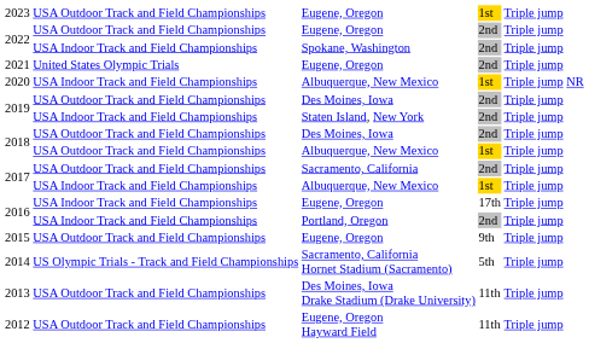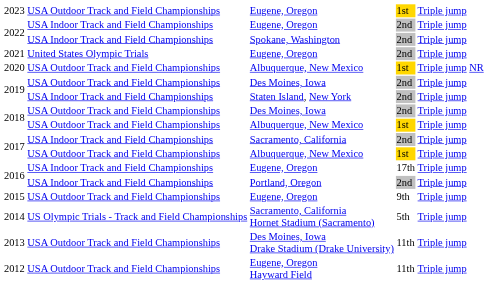 <table>
 <tr>
 <td>2023</td>
 <td><a href='#'>USA Outdoor Track and Field Championships</a></td>
 <td><a href='#'>Eugene, Oregon</a></td>
 <td bgcolor=gold>1st</td>
 <td><a href='#'>Triple jump</a></td>
 <td></td>
 </tr>
 <tr>
 <td rowspan=2>2022</td>
-<td><a href='#'>USA Outdoor Track and Field Championships</a></td>
+<td><a href='#'>USA Indoor Track and Field Championships</a></td>
 <td><a href='#'>Eugene, Oregon</a></td>
 <td bgcolor=silver>2nd</td>
 <td><a href='#'>Triple jump</a></td>
 <td></td>
 </tr>
 <tr>
 <td><a href='#'>USA Indoor Track and Field Championships</a></td>
 <td><a href='#'>Spokane, Washington</a></td>
 <td bgcolor=silver>2nd</td>
 <td><a href='#'>Triple jump</a></td>
 <td></td>
 </tr>
 <tr>
 <td>2021</td>
 <td><a href='#'>United States Olympic Trials</a></td>
 <td><a href='#'>Eugene, Oregon</a></td>
 <td bgcolor=silver>2nd</td>
 <td><a href='#'>Triple jump</a></td>
 <td></td>
 </tr>
 <tr>
 <td>2020</td>
-<td><a href='#'>USA Indoor Track and Field Championships</a></td>
+<td><a href='#'>USA Outdoor Track and Field Championships</a></td>
 <td><a href='#'>Albuquerque, New Mexico</a></td>
 <td bgcolor=gold>1st</td>
 <td><a href='#'>Triple jump</a></td>
 <td> <a href='#'>NR</a></td>
 </tr>
 <tr>
 <td rowspan=2>2019</td>
 <td><a href='#'>USA Outdoor Track and Field Championships</a></td>
 <td><a href='#'>Des Moines, Iowa</a></td>
 <td bgcolor=silver>2nd</td>
 <td><a href='#'>Triple jump</a></td>
 <td></td>
 </tr>
 <tr>
 <td><a href='#'>USA Indoor Track and Field Championships</a></td>
 <td><a href='#'>Staten Island</a>, <a href='#'>New York</a></td>
 <td bgcolor=silver>2nd</td>
 <td><a href='#'>Triple jump</a></td>
 <td></td>
 </tr>
 <tr>
 <td rowspan=2>2018</td>
 <td><a href='#'>USA Outdoor Track and Field Championships</a></td>
 <td><a href='#'>Des Moines, Iowa</a></td>
 <td bgcolor=silver>2nd</td>
 <td><a href='#'>Triple jump</a></td>
 <td></td>
 </tr>
 <tr>
 <td><a href='#'>USA Outdoor Track and Field Championships</a></td>
 <td><a href='#'>Albuquerque, New Mexico</a></td>
 <td bgcolor=gold>1st</td>
 <td><a href='#'>Triple jump</a></td>
 <td></td>
 </tr>
 <tr>
 <td rowspan=2>2017</td>
-<td><a href='#'>USA Outdoor Track and Field Championships</a></td>
+<td><a href='#'>USA Indoor Track and Field Championships</a></td>
 <td><a href='#'>Sacramento, California</a></td>
 <td bgcolor=silver>2nd</td>
 <td><a href='#'>Triple jump</a></td>
 <td></td>
 </tr>
 <tr>
-<td><a href='#'>USA Indoor Track and Field Championships</a></td>
+<td><a href='#'>USA Outdoor Track and Field Championships</a></td>
 <td><a href='#'>Albuquerque, New Mexico</a></td>
 <td bgcolor=gold>1st</td>
 <td><a href='#'>Triple jump</a></td>
 <td></td>
 </tr>
 <tr>
 <td rowspan=2>2016</td>
 <td><a href='#'>USA Indoor Track and Field Championships</a></td>
 <td><a href='#'>Eugene, Oregon</a></td>
 <td>17th</td>
 <td><a href='#'>Triple jump</a></td>
 <td></td>
 </tr>
 <tr>
 <td><a href='#'>USA Indoor Track and Field Championships</a></td>
 <td><a href='#'>Portland, Oregon</a></td>
 <td bgcolor=silver>2nd</td>
 <td><a href='#'>Triple jump</a></td>
 <td></td>
 </tr>
 <tr>
 <td>2015</td>
 <td><a href='#'>USA Outdoor Track and Field Championships</a></td>
 <td><a href='#'>Eugene, Oregon</a></td>
 <td>9th</td>
 <td><a href='#'>Triple jump</a></td>
 <td></td>
 </tr>
 <tr>
 <td>2014</td>
 <td><a href='#'>US Olympic Trials - Track and Field Championships</a></td>
 <td><a href='#'>Sacramento, California</a><br><a href='#'>Hornet Stadium (Sacramento)</a></td>
 <td>5th</td>
 <td><a href='#'>Triple jump</a></td>
 <td></td>
 </tr>
 <tr>
 <td>2013</td>
 <td><a href='#'>USA Outdoor Track and Field Championships</a></td>
 <td><a href='#'>Des Moines, Iowa</a><br><a href='#'>Drake Stadium (Drake University)</a></td>
 <td>11th</td>
 <td><a href='#'>Triple jump</a></td>
 <td></td>
 </tr>
 <tr>
 <td>2012</td>
 <td><a href='#'>USA Outdoor Track and Field Championships</a></td>
 <td><a href='#'>Eugene, Oregon</a><br><a href='#'>Hayward Field</a></td>
 <td>11th</td>
 <td><a href='#'>Triple jump</a></td>
 <td></td>
 </tr>
 </table>
